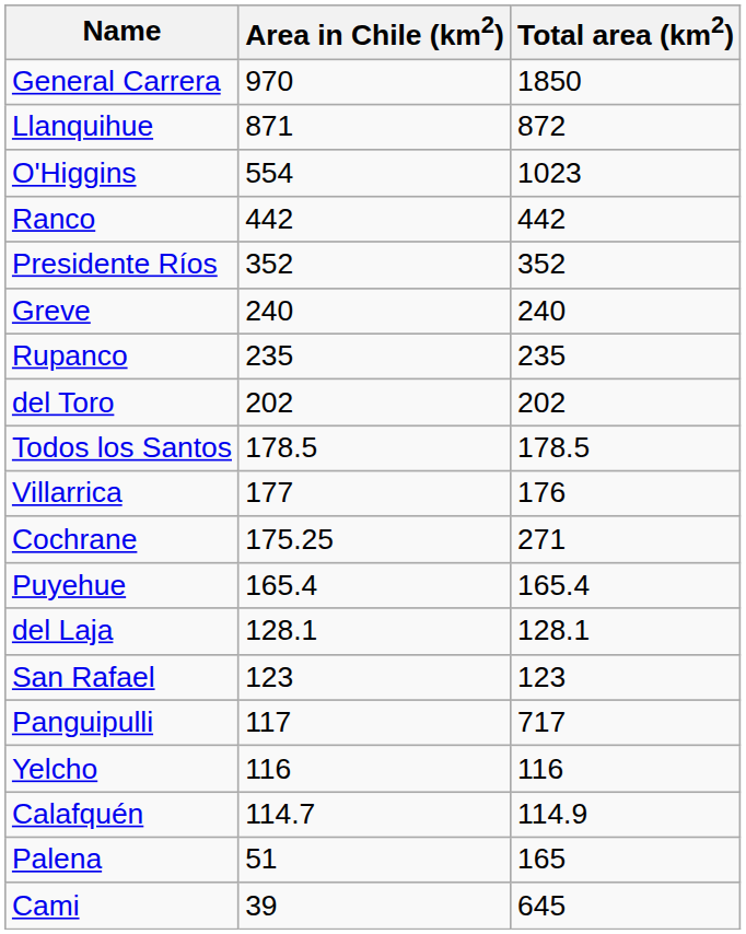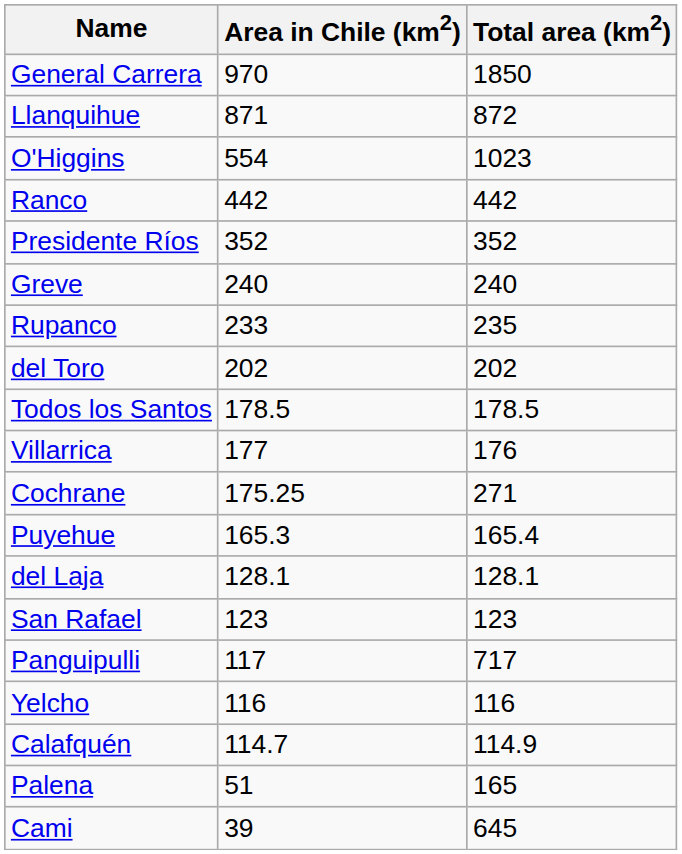 <table class="wikitable sortable">
 <tr>
 <th>Name</th>
 <th>Area in Chile (km<sup>2</sup>)</th>
 <th>Total area (km<sup>2</sup>)</th>
 </tr>
 <tr>
 <td><a href='#'>General Carrera</a></td>
 <td>970</td>
 <td>1850</td>
 </tr>
 <tr>
 <td><a href='#'>Llanquihue</a></td>
 <td>871</td>
 <td>872</td>
 </tr>
 <tr>
 <td><a href='#'>O'Higgins</a></td>
 <td>554</td>
 <td>1023</td>
 </tr>
 <tr>
 <td><a href='#'>Ranco</a></td>
 <td>442</td>
 <td>442</td>
 </tr>
 <tr>
 <td><a href='#'>Presidente Ríos</a></td>
 <td>352</td>
 <td>352</td>
 </tr>
 <tr>
 <td><a href='#'>Greve</a></td>
 <td>240</td>
 <td>240</td>
 </tr>
 <tr>
 <td><a href='#'>Rupanco</a></td>
-<td>235</td>
+<td>233</td>
 <td>235</td>
 </tr>
 <tr>
 <td><a href='#'>del Toro</a></td>
 <td>202</td>
 <td>202</td>
 </tr>
 <tr>
 <td><a href='#'>Todos los Santos</a></td>
 <td>178.5</td>
 <td>178.5</td>
 </tr>
 <tr>
 <td><a href='#'>Villarrica</a></td>
 <td>177</td>
 <td>176</td>
 </tr>
 <tr>
 <td><a href='#'>Cochrane</a></td>
 <td>175.25</td>
 <td>271</td>
 </tr>
 <tr>
 <td><a href='#'>Puyehue</a></td>
-<td>165.4</td>
+<td>165.3</td>
 <td>165.4</td>
 </tr>
 <tr>
 <td><a href='#'>del Laja</a></td>
 <td>128.1</td>
 <td>128.1</td>
 </tr>
 <tr>
 <td><a href='#'>San Rafael</a></td>
 <td>123</td>
 <td>123</td>
 </tr>
 <tr>
 <td><a href='#'>Panguipulli</a></td>
 <td>117</td>
 <td>717</td>
 </tr>
 <tr>
 <td><a href='#'>Yelcho</a></td>
 <td>116</td>
 <td>116</td>
 </tr>
 <tr>
 <td><a href='#'>Calafquén</a></td>
 <td>114.7</td>
 <td>114.9</td>
 </tr>
 <tr>
 <td><a href='#'>Palena</a></td>
 <td>51</td>
 <td>165</td>
 </tr>
 <tr>
 <td><a href='#'>Cami</a></td>
 <td>39</td>
 <td>645</td>
 </tr>
 </table>
